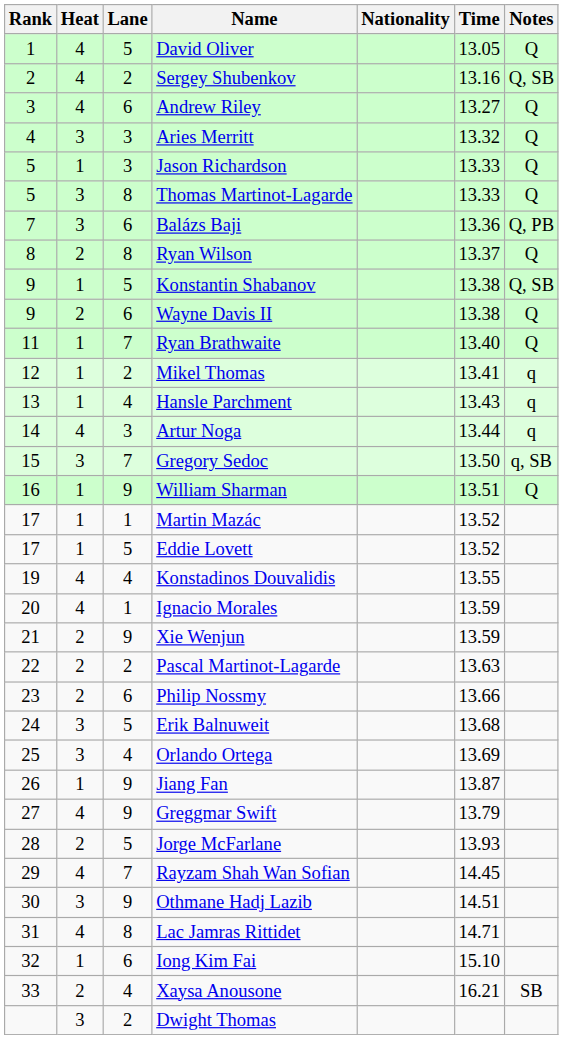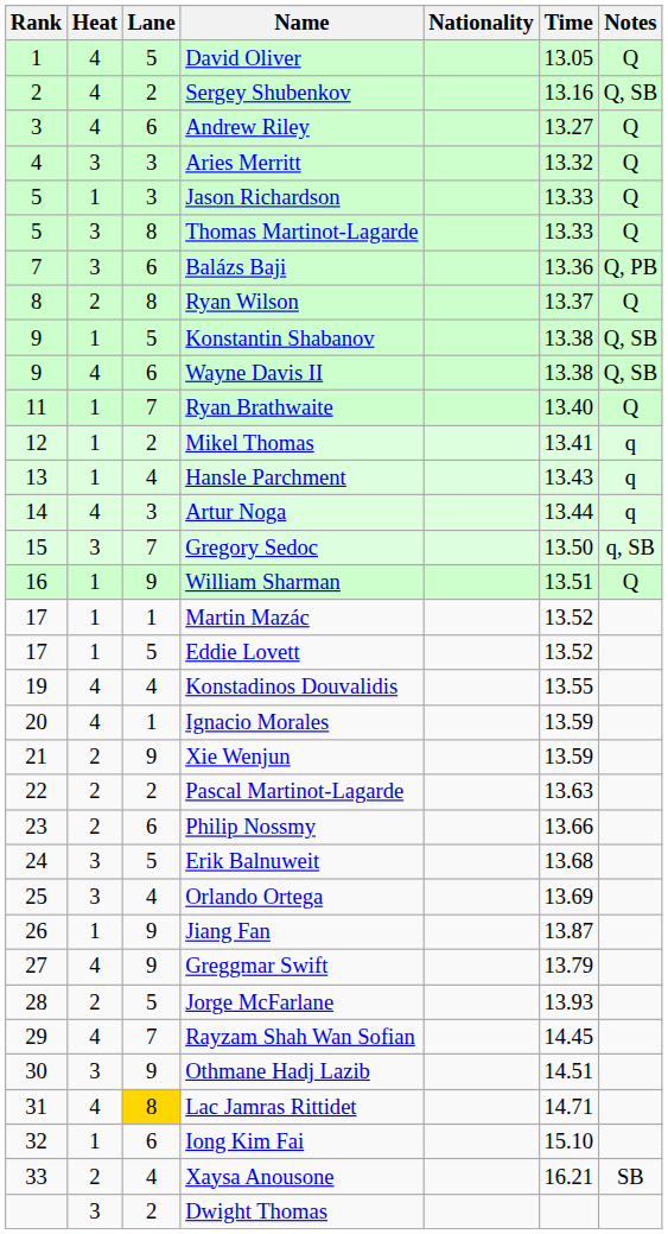 <table class="wikitable sortable" style="text-align:center">
 <tr>
 <th>Rank</th>
 <th>Heat</th>
 <th>Lane</th>
 <th>Name</th>
 <th>Nationality</th>
 <th>Time</th>
 <th>Notes</th>
 </tr>
 <tr bgcolor=ccffcc>
 <td>1</td>
 <td>4</td>
 <td>5</td>
 <td align=left><a href='#'>David Oliver</a></td>
 <td align=left></td>
 <td>13.05</td>
 <td>Q</td>
 </tr>
 <tr bgcolor=ccffcc>
 <td>2</td>
 <td>4</td>
 <td>2</td>
 <td align=left><a href='#'>Sergey Shubenkov</a></td>
 <td align=left></td>
 <td>13.16</td>
 <td>Q, SB</td>
 </tr>
 <tr bgcolor=ccffcc>
 <td>3</td>
 <td>4</td>
 <td>6</td>
 <td align=left><a href='#'>Andrew Riley</a></td>
 <td align=left></td>
 <td>13.27</td>
 <td>Q</td>
 </tr>
 <tr bgcolor=ccffcc>
 <td>4</td>
 <td>3</td>
 <td>3</td>
 <td align=left><a href='#'>Aries Merritt</a></td>
 <td align=left></td>
 <td>13.32</td>
 <td>Q</td>
 </tr>
 <tr bgcolor=ccffcc>
 <td>5</td>
 <td>1</td>
 <td>3</td>
 <td align=left><a href='#'>Jason Richardson</a></td>
 <td align=left></td>
 <td>13.33</td>
 <td>Q</td>
 </tr>
 <tr bgcolor=ccffcc>
 <td>5</td>
 <td>3</td>
 <td>8</td>
 <td align=left><a href='#'>Thomas Martinot-Lagarde</a></td>
 <td align=left></td>
 <td>13.33</td>
 <td>Q</td>
 </tr>
 <tr bgcolor=ccffcc>
 <td>7</td>
 <td>3</td>
 <td>6</td>
 <td align=left><a href='#'>Balázs Baji</a></td>
 <td align=left></td>
 <td>13.36</td>
 <td>Q, PB</td>
 </tr>
 <tr bgcolor=ccffcc>
 <td>8</td>
 <td>2</td>
 <td>8</td>
 <td align=left><a href='#'>Ryan Wilson</a></td>
 <td align=left></td>
 <td>13.37</td>
 <td>Q</td>
 </tr>
 <tr bgcolor=ccffcc>
 <td>9</td>
 <td>1</td>
 <td>5</td>
 <td align=left><a href='#'>Konstantin Shabanov</a></td>
 <td align=left></td>
 <td>13.38</td>
 <td>Q, SB</td>
 </tr>
 <tr bgcolor=ccffcc>
 <td>9</td>
-<td>2</td>
+<td>4</td>
 <td>6</td>
 <td align=left><a href='#'>Wayne Davis II</a></td>
 <td align=left></td>
 <td>13.38</td>
-<td>Q</td>
+<td>Q, SB</td>
 </tr>
 <tr bgcolor=ccffcc>
 <td>11</td>
 <td>1</td>
 <td>7</td>
 <td align=left><a href='#'>Ryan Brathwaite</a></td>
 <td align=left></td>
 <td>13.40</td>
 <td>Q</td>
 </tr>
 <tr bgcolor=ddffdd>
 <td>12</td>
 <td>1</td>
 <td>2</td>
 <td align=left><a href='#'>Mikel Thomas</a></td>
 <td align=left></td>
 <td>13.41</td>
 <td>q</td>
 </tr>
 <tr bgcolor=ddffdd>
 <td>13</td>
 <td>1</td>
 <td>4</td>
 <td align=left><a href='#'>Hansle Parchment</a></td>
 <td align=left></td>
 <td>13.43</td>
 <td>q</td>
 </tr>
 <tr bgcolor=ddffdd>
 <td>14</td>
 <td>4</td>
 <td>3</td>
 <td align=left><a href='#'>Artur Noga</a></td>
 <td align=left></td>
 <td>13.44</td>
 <td>q</td>
 </tr>
 <tr bgcolor=ddffdd>
 <td>15</td>
 <td>3</td>
 <td>7</td>
 <td align=left><a href='#'>Gregory Sedoc</a></td>
 <td align=left></td>
 <td>13.50</td>
 <td>q, SB</td>
 </tr>
 <tr bgcolor=ccffcc>
 <td>16</td>
 <td>1</td>
 <td>9</td>
 <td align=left><a href='#'>William Sharman</a></td>
 <td align=left></td>
 <td>13.51</td>
 <td>Q</td>
 </tr>
 <tr>
 <td>17</td>
 <td>1</td>
 <td>1</td>
 <td align=left><a href='#'>Martin Mazác</a></td>
 <td align=left></td>
 <td>13.52</td>
 <td></td>
 </tr>
 <tr>
 <td>17</td>
 <td>1</td>
 <td>5</td>
 <td align=left><a href='#'>Eddie Lovett</a></td>
 <td align=left></td>
 <td>13.52</td>
 <td></td>
 </tr>
 <tr>
 <td>19</td>
 <td>4</td>
 <td>4</td>
 <td align=left><a href='#'>Konstadinos Douvalidis</a></td>
 <td align=left></td>
 <td>13.55</td>
 <td></td>
 </tr>
 <tr>
 <td>20</td>
 <td>4</td>
 <td>1</td>
 <td align=left><a href='#'>Ignacio Morales</a></td>
 <td align=left></td>
 <td>13.59</td>
 <td></td>
 </tr>
 <tr>
 <td>21</td>
 <td>2</td>
 <td>9</td>
 <td align=left><a href='#'>Xie Wenjun</a></td>
 <td align=left></td>
 <td>13.59</td>
 <td></td>
 </tr>
 <tr>
 <td>22</td>
 <td>2</td>
 <td>2</td>
 <td align=left><a href='#'>Pascal Martinot-Lagarde</a></td>
 <td align=left></td>
 <td>13.63</td>
 <td></td>
 </tr>
 <tr>
 <td>23</td>
 <td>2</td>
 <td>6</td>
 <td align=left><a href='#'>Philip Nossmy</a></td>
 <td align=left></td>
 <td>13.66</td>
 <td></td>
 </tr>
 <tr>
 <td>24</td>
 <td>3</td>
 <td>5</td>
 <td align=left><a href='#'>Erik Balnuweit</a></td>
 <td align=left></td>
 <td>13.68</td>
 <td></td>
 </tr>
 <tr>
 <td>25</td>
 <td>3</td>
 <td>4</td>
 <td align=left><a href='#'>Orlando Ortega</a></td>
 <td align=left></td>
 <td>13.69</td>
 <td></td>
 </tr>
 <tr>
 <td>26</td>
 <td>1</td>
 <td>9</td>
 <td align=left><a href='#'>Jiang Fan</a></td>
 <td align=left></td>
 <td>13.87</td>
 <td></td>
 </tr>
 <tr>
 <td>27</td>
 <td>4</td>
 <td>9</td>
 <td align=left><a href='#'>Greggmar Swift</a></td>
 <td align=left></td>
 <td>13.79</td>
 <td></td>
 </tr>
 <tr>
 <td>28</td>
 <td>2</td>
 <td>5</td>
 <td align=left><a href='#'>Jorge McFarlane</a></td>
 <td align=left></td>
 <td>13.93</td>
 <td></td>
 </tr>
 <tr>
 <td>29</td>
 <td>4</td>
 <td>7</td>
 <td align=left><a href='#'>Rayzam Shah Wan Sofian</a></td>
 <td align=left></td>
 <td>14.45</td>
 <td></td>
 </tr>
 <tr>
 <td>30</td>
 <td>3</td>
 <td>9</td>
 <td align=left><a href='#'>Othmane Hadj Lazib</a></td>
 <td align=left></td>
 <td>14.51</td>
 <td></td>
 </tr>
 <tr>
 <td>31</td>
 <td>4</td>
-<td>8</td>
+<td style="background: gold;">8</td>
 <td align=left><a href='#'>Lac Jamras Rittidet</a></td>
 <td align=left></td>
 <td>14.71</td>
 <td></td>
 </tr>
 <tr>
 <td>32</td>
 <td>1</td>
 <td>6</td>
 <td align=left><a href='#'>Iong Kim Fai</a></td>
 <td align=left></td>
 <td>15.10</td>
 <td></td>
 </tr>
 <tr>
 <td>33</td>
 <td>2</td>
 <td>4</td>
 <td align=left><a href='#'>Xaysa Anousone</a></td>
 <td align=left></td>
 <td>16.21</td>
 <td>SB</td>
 </tr>
 <tr>
 <td></td>
 <td>3</td>
 <td>2</td>
 <td align=left><a href='#'>Dwight Thomas</a></td>
 <td align=left></td>
 <td></td>
 <td></td>
 </tr>
 </table>
